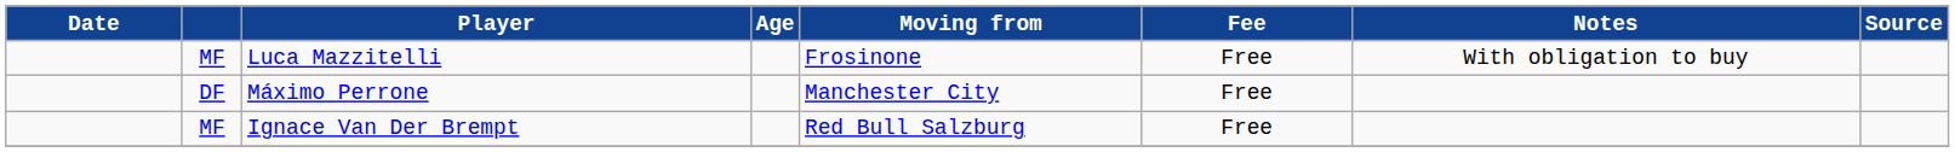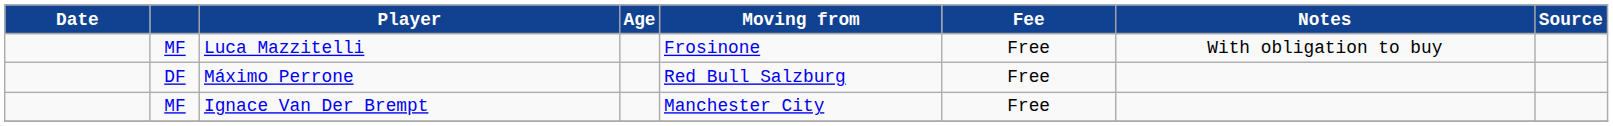 <table class="wikitable">
 <tr>
 <th style="background:#114291; color:#FFFFFF; width:100px">Date</th>
 <th style="background:#114291; color:#FFFFFF; width:30px"></th>
 <th style="background:#114291; color:#FFFFFF; width:300px">Player</th>
 <th style="background:#114291; color:#FFFFFF; width:20px">Age</th>
 <th style="background:#114291; color:#FFFFFF; width:200px">Moving from</th>
 <th style="background:#114291; color:#FFFFFF; width:120px">Fee</th>
 <th style="background:#114291; color:#FFFFFF; width:300px" class="unsortable">Notes</th>
 <th style="background:#114291; color:#FFFFFF; width:35px">Source</th>
 </tr>
 <tr>
 <td></td>
 <td align=center><a href='#'>MF</a></td>
 <td> <a href='#'>Luca Mazzitelli</a></td>
 <td align=center></td>
 <td> <a href='#'>Frosinone</a></td>
 <td align=center>Free</td>
 <td align=center>With obligation to buy</td>
 <td></td>
 </tr>
 <tr>
 <td></td>
 <td align=center><a href='#'>DF</a></td>
 <td> <a href='#'>Máximo Perrone</a></td>
 <td align=center></td>
-<td> <a href='#'>Manchester City</a></td>
+<td> <a href='#'>Red Bull Salzburg</a></td>
 <td align=center>Free</td>
 <td align=center></td>
 <td></td>
 </tr>
 <tr>
 <td></td>
 <td align=center><a href='#'>MF</a></td>
 <td> <a href='#'>Ignace Van Der Brempt</a></td>
 <td align=center></td>
-<td> <a href='#'>Red Bull Salzburg</a></td>
+<td> <a href='#'>Manchester City</a></td>
 <td align=center>Free</td>
 <td align=center></td>
 <td></td>
 </tr>
 <tr>
 </tr>
 </table>
